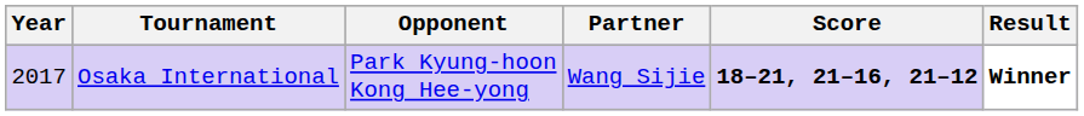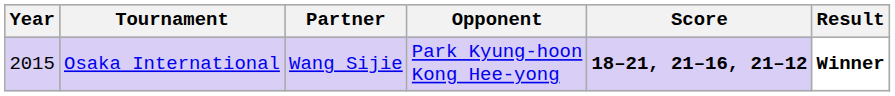 <table class="sortable wikitable" style="font-size: 90%;">
 <tr>
 <th>Year</th>
 <th>Tournament</th>
+<th>Partner</th>
 <th>Opponent</th>
-<th>Partner</th>
 <th>Score</th>
 <th>Result</th>
 </tr>
 <tr style="background:#D8CEF6">
-<td align="center">2017</td>
+<td align="center">2015</td>
 <td align="left"><a href='#'>Osaka International</a></td>
+<td align="left"> <a href='#'>Wang Sijie</a></td>
 <td align="left"> <a href='#'>Park Kyung-hoon</a><br> <a href='#'>Kong Hee-yong</a></td>
-<td align="left"> <a href='#'>Wang Sijie</a></td>
 <td align="left"><strong>18–21, 21–16, 21–12</strong></td>
 <td style="text-align:left; background:white"> <strong>Winner</strong></td>
 </tr>
 </table>
